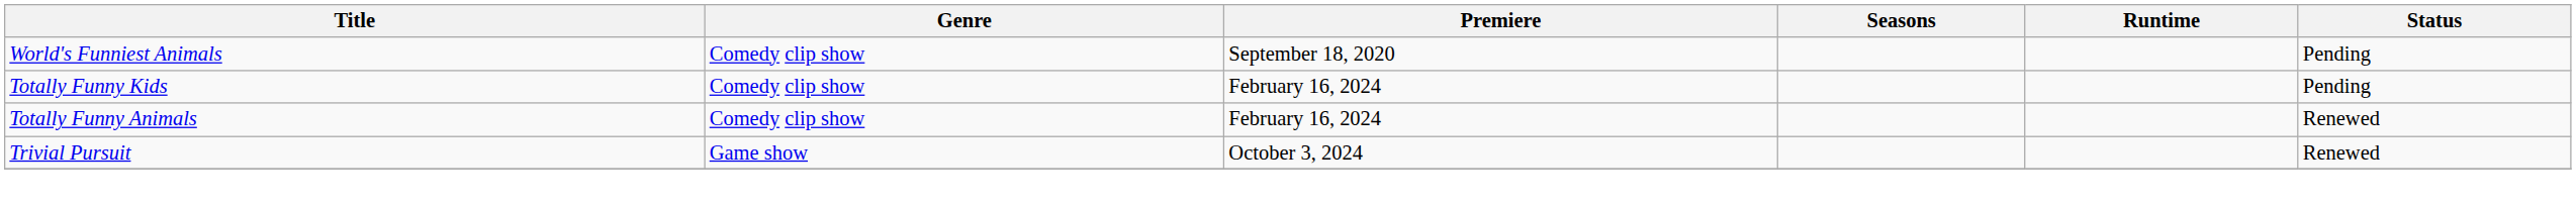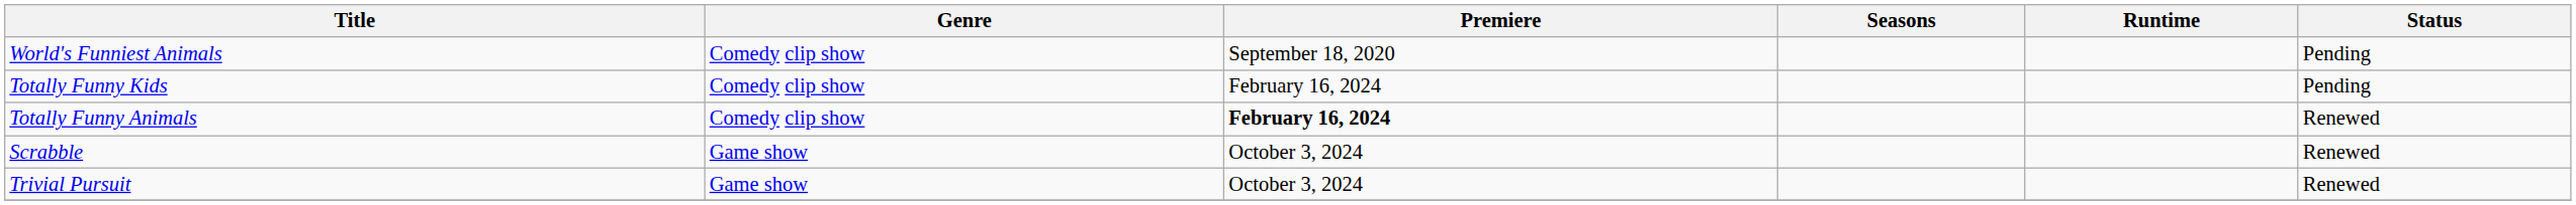 <table class="wikitable sortable" style="width:100%;">
 <tr>
 <th>Title</th>
 <th>Genre</th>
 <th>Premiere</th>
 <th>Seasons</th>
 <th>Runtime</th>
 <th>Status</th>
 </tr>
 <tr>
 <td><em><a href='#'>World's Funniest Animals</a></em></td>
 <td><a href='#'>Comedy</a> <a href='#'>clip show</a></td>
 <td>September 18, 2020</td>
 <td></td>
 <td></td>
 <td>Pending</td>
 </tr>
 <tr>
 <td><em><a href='#'>Totally Funny Kids</a></em></td>
 <td><a href='#'>Comedy</a> <a href='#'>clip show</a></td>
 <td>February 16, 2024</td>
 <td></td>
 <td></td>
 <td>Pending</td>
 </tr>
 <tr>
 <td><em><a href='#'>Totally Funny Animals</a></em></td>
 <td><a href='#'>Comedy</a> <a href='#'>clip show</a></td>
-<td>February 16, 2024</td>
+<td><strong>February 16, 2024</strong></td>
+<td></td>
+<td></td>
+<td>Renewed</td>
+</tr>
+<tr>
+<td><em><a href='#'>Scrabble</a></em></td>
+<td><a href='#'>Game show</a></td>
+<td>October 3, 2024</td>
 <td></td>
 <td></td>
 <td>Renewed</td>
 </tr>
 <tr>
 <td><em><a href='#'>Trivial Pursuit</a></em></td>
 <td><a href='#'>Game show</a></td>
 <td>October 3, 2024</td>
 <td></td>
 <td></td>
 <td>Renewed</td>
 </tr>
 <tr>
 </tr>
 </table>
